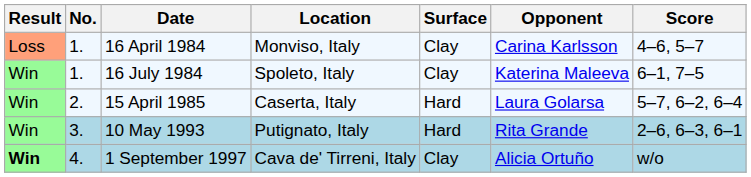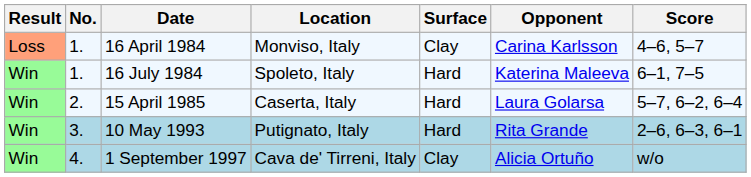 <table class="sortable wikitable" style="font-size:97%;">
 <tr bgcolor="#eeeeee">
 <th>Result</th>
 <th>No.</th>
 <th>Date</th>
 <th>Location</th>
 <th>Surface</th>
 <th>Opponent</th>
 <th>Score</th>
 </tr>
 <tr bgcolor="#f0f8ff">
 <td style="background:#ffa07a;">Loss</td>
 <td>1.</td>
 <td>16 April 1984</td>
 <td>Monviso, Italy</td>
 <td>Clay</td>
 <td> <a href='#'>Carina Karlsson</a></td>
 <td>4–6, 5–7</td>
 </tr>
 <tr bgcolor="#f0f8ff">
 <td style="background:#98fb98;">Win</td>
 <td>1.</td>
 <td>16 July 1984</td>
 <td>Spoleto, Italy</td>
-<td>Clay</td>
+<td>Hard</td>
 <td> <a href='#'>Katerina Maleeva</a></td>
 <td>6–1, 7–5</td>
 </tr>
 <tr bgcolor="#f0f8ff">
 <td style="background:#98fb98;">Win</td>
 <td>2.</td>
 <td>15 April 1985</td>
 <td>Caserta, Italy</td>
 <td>Hard</td>
 <td> <a href='#'>Laura Golarsa</a></td>
 <td>5–7, 6–2, 6–4</td>
 </tr>
 <tr style="background:lightblue;">
 <td style="background:#98fb98;">Win</td>
 <td>3.</td>
 <td>10 May 1993</td>
 <td>Putignato, Italy</td>
 <td>Hard</td>
 <td> <a href='#'>Rita Grande</a></td>
 <td>2–6, 6–3, 6–1</td>
 </tr>
 <tr bgcolor="lightblue">
-<td style="background:#98fb98;"><strong>Win</strong></td>
+<td style="background:#98fb98;">Win</td>
 <td>4.</td>
 <td>1 September 1997</td>
 <td>Cava de' Tirreni, Italy</td>
 <td>Clay</td>
 <td> <a href='#'>Alicia Ortuño</a></td>
 <td>w/o</td>
 </tr>
 </table>
